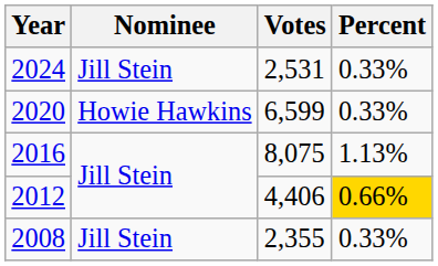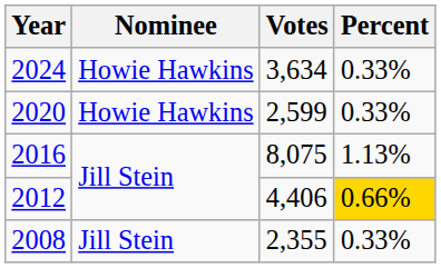 <table class="wikitable">
 <tr>
 <th>Year</th>
 <th>Nominee</th>
 <th>Votes</th>
 <th>Percent</th>
 </tr>
 <tr>
 <td><a href='#'>2024</a></td>
-<td><a href='#'>Jill Stein</a></td>
-<td>2,531</td>
+<td><a href='#'>Howie Hawkins</a></td>
+<td>3,634</td>
 <td>0.33%</td>
 </tr>
 <tr>
 <td><a href='#'>2020</a></td>
 <td><a href='#'>Howie Hawkins</a></td>
-<td>6,599</td>
+<td>2,599</td>
 <td>0.33%</td>
 </tr>
 <tr>
 <td><a href='#'>2016</a></td>
 <td rowspan="2"><a href='#'>Jill Stein</a></td>
 <td>8,075</td>
 <td>1.13%</td>
 </tr>
 <tr>
 <td><a href='#'>2012</a></td>
 <td>4,406</td>
 <td style="background: gold;">0.66%</td>
 </tr>
 <tr>
 <td><a href='#'>2008</a></td>
 <td><a href='#'>Jill Stein</a></td>
 <td>2,355</td>
 <td>0.33%</td>
 </tr>
 </table>
